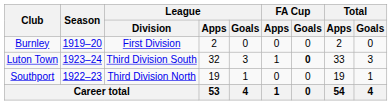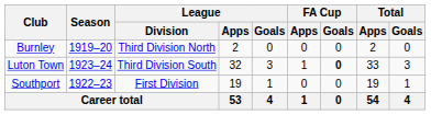 <table class="wikitable" style="text-align: center;">
 <tr>
 <th rowspan="2">Club</th>
 <th rowspan="2">Season</th>
 <th colspan="3">League</th>
 <th colspan="2">FA Cup</th>
 <th colspan="2">Total</th>
 </tr>
 <tr>
 <th>Division</th>
 <th>Apps</th>
 <th>Goals</th>
 <th>Apps</th>
 <th>Goals</th>
 <th>Apps</th>
 <th>Goals</th>
 </tr>
 <tr>
 <td><a href='#'>Burnley</a></td>
 <td><a href='#'>1919–20</a></td>
-<td><a href='#'>First Division</a></td>
+<td><a href='#'>Third Division North</a></td>
 <td>2</td>
 <td>0</td>
 <td>0</td>
 <td>0</td>
 <td>2</td>
 <td>0</td>
 </tr>
 <tr>
 <td><a href='#'>Luton Town</a></td>
 <td><a href='#'>1923–24</a></td>
 <td><a href='#'>Third Division South</a></td>
 <td>32</td>
 <td>3</td>
 <td>1</td>
 <td><strong>0</strong></td>
 <td>33</td>
 <td>3</td>
 </tr>
 <tr>
 <td><a href='#'>Southport</a></td>
 <td><a href='#'>1922–23</a></td>
-<td><a href='#'>Third Division North</a></td>
+<td><a href='#'>First Division</a></td>
 <td>19</td>
 <td>1</td>
 <td>0</td>
 <td>0</td>
 <td>19</td>
 <td>1</td>
 </tr>
 <tr>
 <th colspan="3">Career total</th>
 <th>53</th>
 <th>4</th>
 <th>1</th>
 <th>0</th>
 <th>54</th>
 <th>4</th>
 </tr>
 </table>
